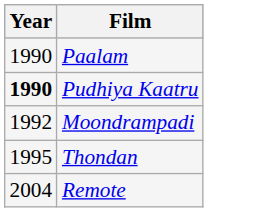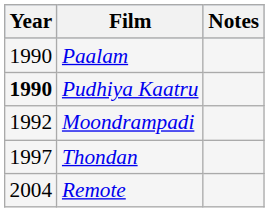 <table class="wikitable sortable" style="background:#f5f5f5;">
 <tr style="background:#B0C4DE;">
 <th>Year</th>
 <th>Film</th>
+<th class=unsortable>Notes</th>
 </tr>
 <tr>
 <td>1990</td>
 <td><em><a href='#'>Paalam</a></em></td>
+<td></td>
 </tr>
 <tr>
 <td><strong>1990</strong></td>
 <td><em><a href='#'>Pudhiya Kaatru</a></em></td>
+<td></td>
 </tr>
 <tr>
 <td>1992</td>
 <td><em><a href='#'>Moondrampadi</a></em></td>
+<td></td>
 </tr>
 <tr>
-<td>1995</td>
+<td>1997</td>
 <td><em><a href='#'>Thondan</a></em></td>
+<td></td>
 </tr>
 <tr>
 <td>2004</td>
 <td><em><a href='#'>Remote</a></em></td>
+<td></td>
 </tr>
 </table>
